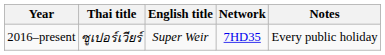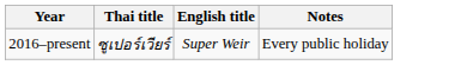 <table class="wikitable" style="text-align:center;">
 <tr>
 <th>Year</th>
 <th>Thai title</th>
 <th>English title</th>
-<th>Network</th>
 <th>Notes</th>
 </tr>
 <tr>
 <td>2016–present</td>
 <td><em>ซูเปอร์เวียร์ </em></td>
 <td><em>Super Weir</em></td>
-<td><a href='#'>7HD35</a></td>
 <td>Every public holiday</td>
 </tr>
 </table>
